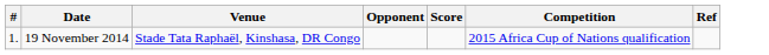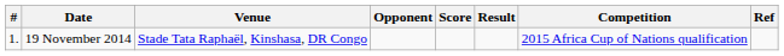 <table class="wikitable" style="font-size:95%;">
 <tr>
 <th>#</th>
 <th>Date</th>
 <th>Venue</th>
 <th>Opponent</th>
 <th>Score</th>
+<th>Result</th>
 <th>Competition</th>
 <th>Ref</th>
 </tr>
 <tr>
 <td>1.</td>
 <td>19 November 2014</td>
 <td><a href='#'>Stade Tata Raphaël</a>, <a href='#'>Kinshasa</a>, <a href='#'>DR Congo</a></td>
 <td></td>
 <td></td>
+<td></td>
 <td><a href='#'>2015 Africa Cup of Nations qualification</a></td>
 <td></td>
 </tr>
 </table>
